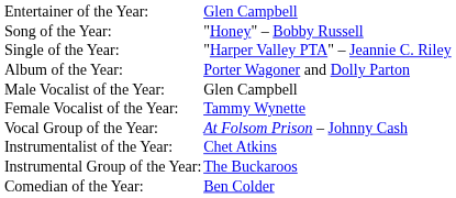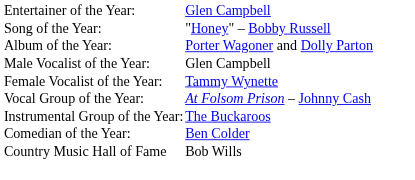 <table cellspacing="0" border="0" cellpadding="1">
 <tr>
 <td>Entertainer of the Year:</td>
 <td><a href='#'>Glen Campbell</a></td>
 </tr>
 <tr>
 <td>Song of the Year:</td>
 <td>"<a href='#'>Honey</a>" – <a href='#'>Bobby Russell</a></td>
-</tr>
-<tr>
-<td>Single of the Year:</td>
-<td>"<a href='#'>Harper Valley PTA</a>" – <a href='#'>Jeannie C. Riley</a></td>
 </tr>
 <tr>
 <td>Album of the Year:</td>
 <td><a href='#'>Porter Wagoner</a> and <a href='#'>Dolly Parton</a></td>
 </tr>
 <tr>
 <td>Male Vocalist of the Year:</td>
 <td>Glen Campbell</td>
 </tr>
 <tr>
 <td>Female Vocalist of the Year:</td>
 <td><a href='#'>Tammy Wynette</a></td>
 </tr>
 <tr>
 <td>Vocal Group of the Year:</td>
 <td><em><a href='#'>At Folsom Prison</a></em> – <a href='#'>Johnny Cash</a></td>
 </tr>
 <tr>
-<td>Instrumentalist of the Year:</td>
-<td><a href='#'>Chet Atkins</a></td>
-</tr>
-<tr>
 <td>Instrumental Group of the Year:</td>
 <td><a href='#'>The Buckaroos</a></td>
 </tr>
 <tr>
 <td>Comedian of the Year:</td>
 <td><a href='#'>Ben Colder</a></td>
 </tr>
+<tr>
+<td>Country Music Hall of Fame</td>
+<td>Bob Wills</td>
+</tr>
 </table>
